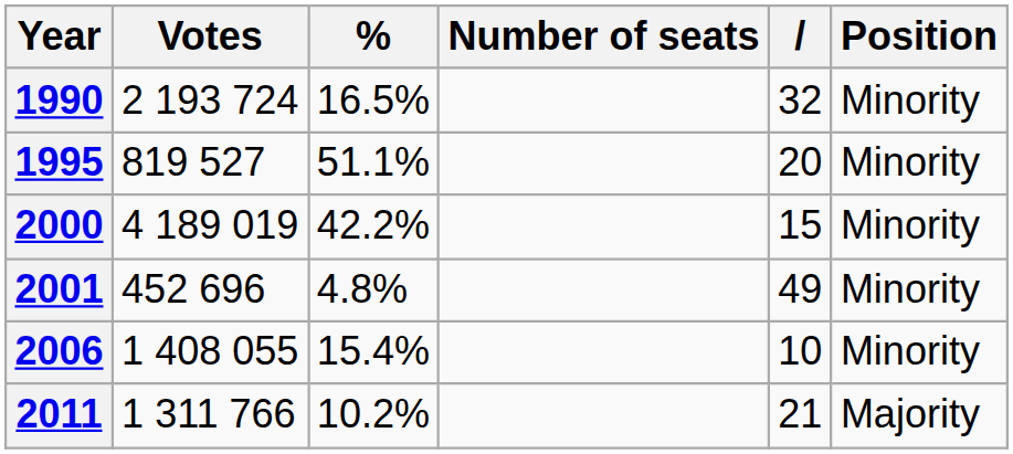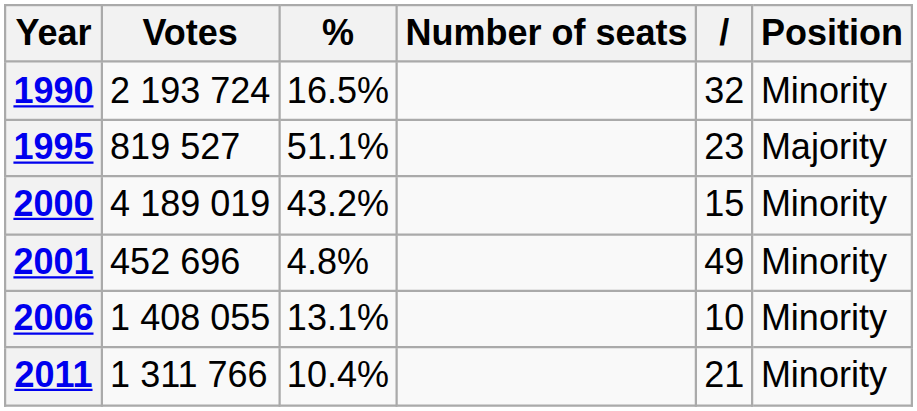 <table class="wikitable">
 <tr>
 <th>Year</th>
 <th><strong>Votes</strong></th>
 <th><strong>%</strong></th>
 <th>Number of seats</th>
 <th>/</th>
 <th>Position</th>
 </tr>
 <tr>
 <th><a href='#'>1990</a></th>
 <td>2 193 724</td>
 <td>16.5%</td>
 <td></td>
 <td> 32</td>
 <td>Minority</td>
 </tr>
 <tr>
 <th><a href='#'>1995</a></th>
 <td>819 527</td>
 <td>51.1%</td>
 <td></td>
-<td> 20</td>
-<td>Minority</td>
+<td> 23</td>
+<td>Majority</td>
 </tr>
 <tr>
 <th><a href='#'>2000</a></th>
 <td>4 189 019<br></td>
-<td>42.2%</td>
+<td>43.2%</td>
 <td></td>
 <td> 15</td>
 <td>Minority</td>
 </tr>
 <tr>
 <th><a href='#'>2001</a></th>
 <td>452 696</td>
 <td>4.8%</td>
 <td></td>
 <td> 49</td>
 <td>Minority</td>
 </tr>
 <tr>
 <th><a href='#'>2006</a></th>
 <td>1 408 055<br></td>
-<td>15.4%</td>
+<td>13.1%</td>
 <td></td>
 <td> 10</td>
 <td>Minority</td>
 </tr>
 <tr>
 <th><a href='#'>2011</a></th>
 <td>1 311 766<br></td>
-<td>10.2%</td>
+<td>10.4%</td>
 <td></td>
 <td> 21</td>
-<td>Majority</td>
+<td>Minority</td>
 </tr>
 </table>
